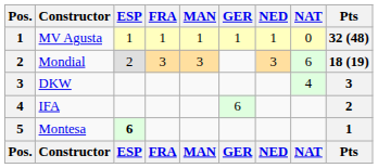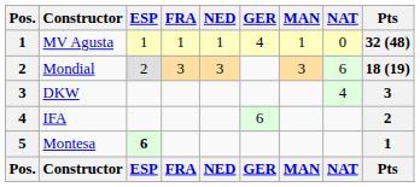 <table class="wikitable" style="font-size: 85%; text-align:center">
 <tr>
 <th>Pos.</th>
 <th>Constructor</th>
 <th><a href='#'>ESP</a><br></th>
 <th><a href='#'>FRA</a><br></th>
+<th><a href='#'>NED</a><br></th>
+<th><a href='#'>GER</a><br></th>
 <th><a href='#'>MAN</a><br></th>
-<th><a href='#'>GER</a><br></th>
-<th><a href='#'>NED</a><br></th>
 <th><a href='#'>NAT</a><br></th>
 <th>Pts</th>
 </tr>
 <tr>
 <th>1</th>
 <td align="left"> <a href='#'>MV Agusta</a></td>
 <td style="background:#ffffbf;">1</td>
 <td style="background:#ffffbf;">1</td>
 <td style="background:#ffffbf;">1</td>
-<td style="background:#ffffbf;">1</td>
+<td style="background:#ffffbf;">4</td>
 <td style="background:#ffffbf;">1</td>
 <td style="background:#ffffbf;">0</td>
 <th>32 (48)</th>
 </tr>
 <tr>
 <th>2</th>
 <td align="left"> <a href='#'>Mondial</a></td>
 <td style="background:#dfdfdf;">2</td>
 <td style="background:#ffdf9f;">3</td>
 <td style="background:#ffdf9f;">3</td>
 <td></td>
 <td style="background:#ffdf9f;">3</td>
 <td style="background:#dfffdf;">6</td>
 <th>18 (19)</th>
 </tr>
 <tr>
 <th>3</th>
 <td align="left"> <a href='#'>DKW</a></td>
 <td></td>
 <td></td>
 <td></td>
 <td></td>
 <td></td>
 <td style="background:#dfffdf;">4</td>
 <th>3</th>
 </tr>
 <tr>
 <th>4</th>
 <td align="left"> <a href='#'>IFA</a></td>
 <td></td>
 <td></td>
 <td></td>
 <td style="background:#dfffdf;">6</td>
 <td></td>
 <td></td>
 <th>2</th>
 </tr>
 <tr>
 <th>5</th>
 <td align="left"> <a href='#'>Montesa</a></td>
 <td style="background:#dfffdf;"><strong>6</strong></td>
 <td></td>
 <td></td>
 <td></td>
 <td></td>
 <td></td>
 <th>1</th>
 </tr>
 <tr>
 <th>Pos.</th>
 <th>Constructor</th>
 <th><a href='#'>ESP</a><br></th>
 <th><a href='#'>FRA</a><br></th>
+<th><a href='#'>NED</a><br></th>
+<th><a href='#'>GER</a><br></th>
 <th><a href='#'>MAN</a><br></th>
-<th><a href='#'>GER</a><br></th>
-<th><a href='#'>NED</a><br></th>
 <th><a href='#'>NAT</a><br></th>
 <th>Pts</th>
 </tr>
 </table>
